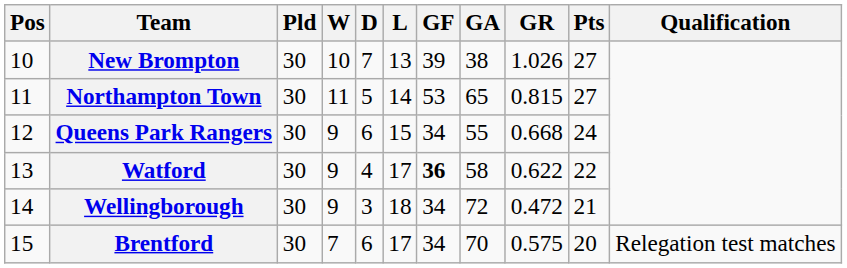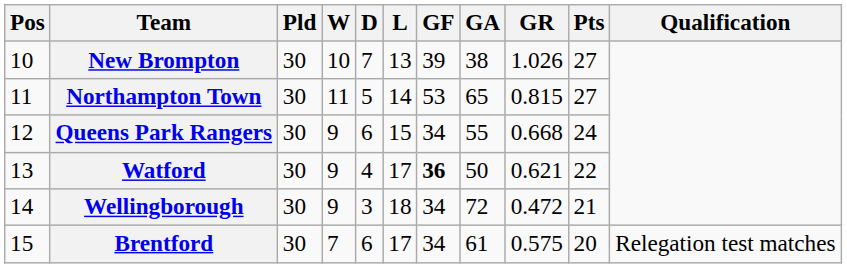 <table class="wikitable sortable">
 <tr>
 <th><abbr>Pos</abbr></th>
 <th align="left">Team</th>
 <th><abbr>Pld</abbr></th>
 <th><abbr>W</abbr></th>
 <th><abbr>D</abbr></th>
 <th><abbr>L</abbr></th>
 <th><abbr>GF</abbr></th>
 <th><abbr>GA</abbr></th>
 <th><abbr>GR</abbr></th>
 <th><abbr>Pts</abbr></th>
 <th>Qualification</th>
 </tr>
 <tr>
 <td>10</td>
 <th align="left"><a href='#'>New Brompton</a></th>
 <td>30</td>
 <td>10</td>
 <td>7</td>
 <td>13</td>
 <td>39</td>
 <td>38</td>
 <td>1.026</td>
 <td>27</td>
 <td rowspan="5"></td>
 </tr>
 <tr>
 <td>11</td>
 <th align="left"><a href='#'>Northampton Town</a></th>
 <td>30</td>
 <td>11</td>
 <td>5</td>
 <td>14</td>
 <td>53</td>
 <td>65</td>
 <td>0.815</td>
 <td>27</td>
 </tr>
 <tr>
 <td>12</td>
 <th align="left"><a href='#'>Queens Park Rangers</a></th>
 <td>30</td>
 <td>9</td>
 <td>6</td>
 <td>15</td>
 <td>34</td>
 <td>55</td>
 <td>0.668</td>
 <td>24</td>
 </tr>
 <tr>
 <td>13</td>
 <th align="left"><a href='#'>Watford</a></th>
 <td>30</td>
 <td>9</td>
 <td>4</td>
 <td>17</td>
 <td><strong>36</strong></td>
-<td>58</td>
-<td>0.622</td>
+<td>50</td>
+<td>0.621</td>
 <td>22</td>
 </tr>
 <tr>
 <td>14</td>
 <th align="left"><a href='#'>Wellingborough</a></th>
 <td>30</td>
 <td>9</td>
 <td>3</td>
 <td>18</td>
 <td>34</td>
 <td>72</td>
 <td>0.472</td>
 <td>21</td>
 </tr>
 <tr>
 <td>15</td>
 <th align="left"><a href='#'>Brentford</a></th>
 <td>30</td>
 <td>7</td>
 <td>6</td>
 <td>17</td>
 <td>34</td>
-<td>70</td>
+<td>61</td>
 <td>0.575</td>
 <td>20</td>
 <td>Relegation test matches</td>
 </tr>
 </table>
